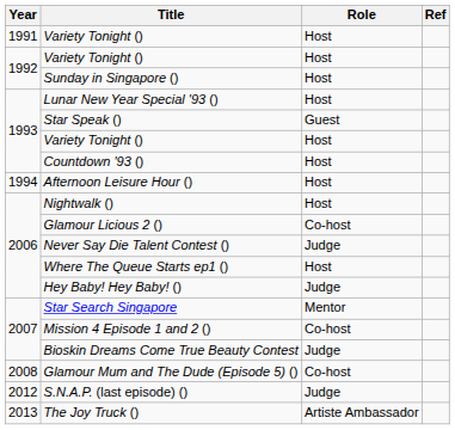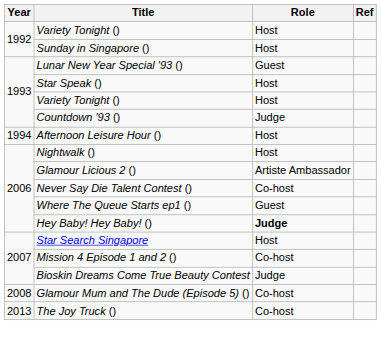 <table class="wikitable sortable">
 <tr>
 <th>Year</th>
 <th>Title</th>
 <th>Role</th>
 <th class="unsortable">Ref</th>
-</tr>
-<tr>
-<td rowspan="1">1991</td>
-<td><em>Variety Tonight</em> ()</td>
-<td>Host</td>
-<td></td>
 </tr>
 <tr>
 <td rowspan="2">1992</td>
 <td><em>Variety Tonight</em> ()</td>
 <td>Host</td>
 <td></td>
 </tr>
 <tr>
 <td><em>Sunday in Singapore</em> ()</td>
 <td>Host</td>
 <td></td>
 </tr>
 <tr>
 <td rowspan="4">1993</td>
 <td><em>Lunar New Year Special '93</em> ()</td>
-<td>Host</td>
+<td>Guest</td>
 <td></td>
 </tr>
 <tr>
 <td><em>Star Speak</em> ()</td>
-<td>Guest</td>
+<td>Host</td>
 <td></td>
 </tr>
 <tr>
 <td><em>Variety Tonight</em> ()</td>
 <td>Host</td>
 <td></td>
 </tr>
 <tr>
 <td><em>Countdown '93</em> ()</td>
-<td>Host</td>
+<td>Judge</td>
 <td></td>
 </tr>
 <tr>
 <td rowspan="1">1994</td>
 <td><em>Afternoon Leisure Hour</em> ()</td>
 <td>Host</td>
 <td></td>
 </tr>
 <tr>
 <td rowspan="5">2006</td>
 <td><em>Nightwalk </em>()</td>
 <td>Host</td>
 <td></td>
 </tr>
 <tr>
 <td><em>Glamour Licious 2</em> ()</td>
+<td>Artiste Ambassador</td>
+<td></td>
+</tr>
+<tr>
+<td><em>Never Say Die Talent Contest</em> ()</td>
 <td>Co-host</td>
 <td></td>
 </tr>
 <tr>
-<td><em>Never Say Die Talent Contest</em> ()</td>
-<td>Judge</td>
-<td></td>
-</tr>
-<tr>
 <td><em>Where The Queue Starts ep1</em> ()</td>
-<td>Host</td>
+<td>Guest</td>
 <td></td>
 </tr>
 <tr>
 <td><em>Hey Baby! Hey Baby!</em> ()</td>
-<td>Judge</td>
+<td><strong>Judge</strong></td>
 <td></td>
 </tr>
 <tr>
 <td rowspan="3">2007</td>
 <td><em><a href='#'>Star Search Singapore</a></em></td>
-<td>Mentor</td>
+<td>Host</td>
 <td></td>
 </tr>
 <tr>
 <td><em>Mission 4 Episode 1 and 2</em> ()</td>
 <td>Co-host</td>
 <td></td>
 </tr>
 <tr>
 <td><em>Bioskin Dreams Come True Beauty Contest</em></td>
 <td>Judge</td>
 <td></td>
 </tr>
 <tr>
 <td rowspan="1">2008</td>
 <td><em>Glamour Mum and The Dude (Episode 5)</em> ()</td>
 <td>Co-host</td>
 <td></td>
 </tr>
 <tr>
-<td>2012</td>
-<td><em>S.N.A.P.</em> (last episode) ()</td>
-<td>Judge</td>
-<td></td>
-</tr>
-<tr>
 <td rowspan="1">2013</td>
 <td><em>The Joy Truck</em> ()</td>
-<td>Artiste Ambassador</td>
+<td>Co-host</td>
 <td></td>
 </tr>
 </table>
